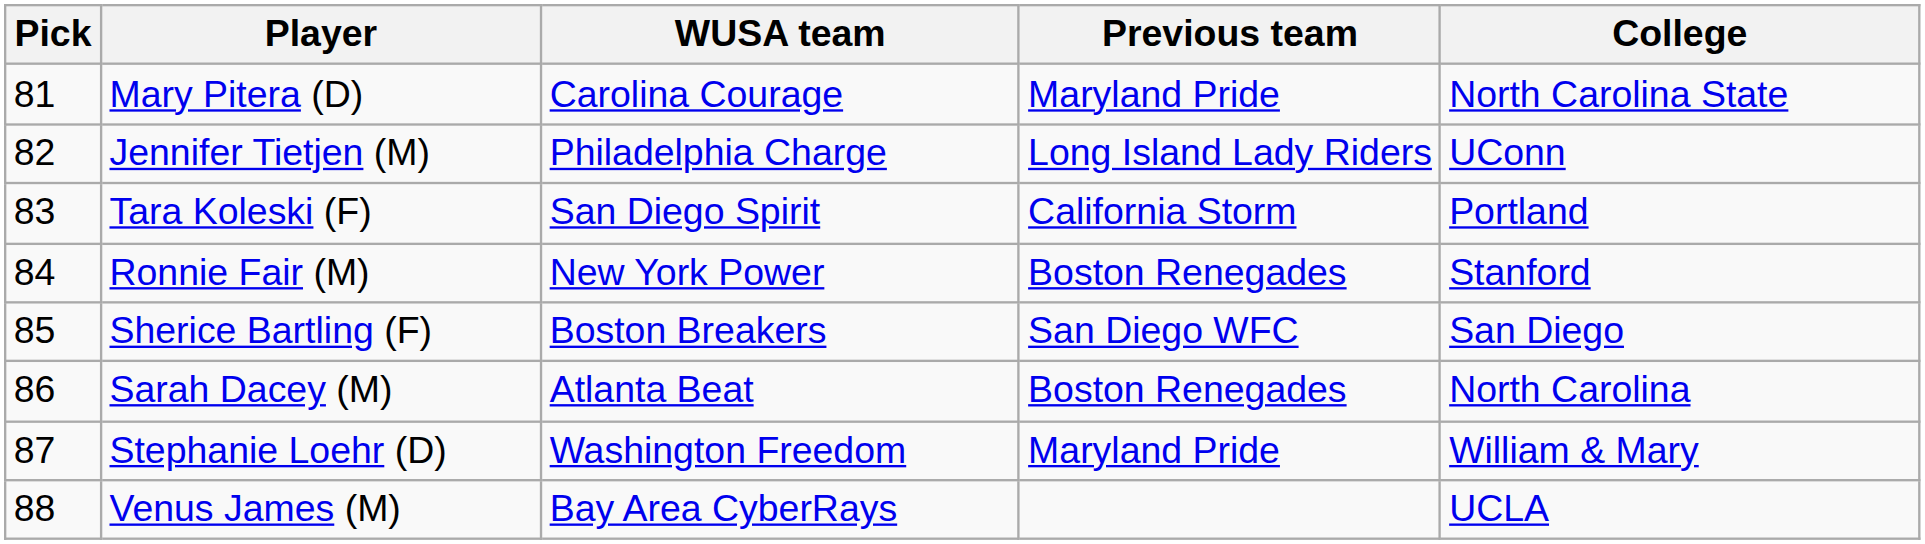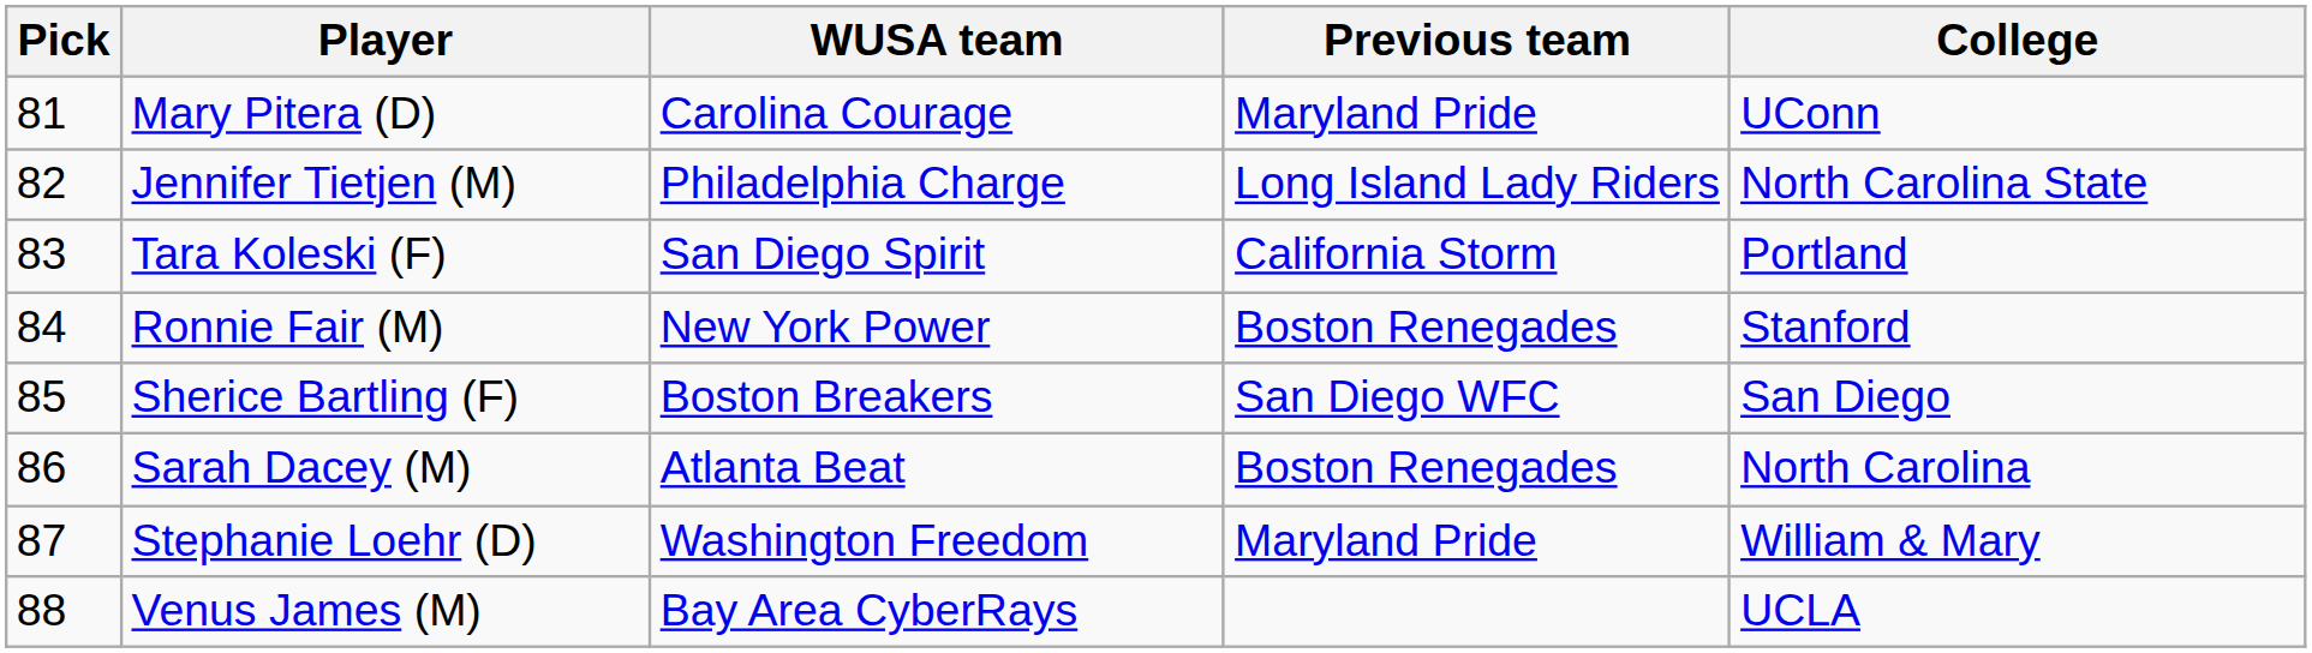 <table class="wikitable">
 <tr>
 <th width="5%">Pick</th>
 <th width="23%">Player</th>
 <th width="25%">WUSA team</th>
 <th width="22%">Previous team</th>
 <th width="35%">College</th>
 </tr>
 <tr>
 <td>81</td>
 <td><a href='#'>Mary Pitera</a> (D)</td>
 <td><a href='#'>Carolina Courage</a></td>
 <td><a href='#'>Maryland Pride</a></td>
-<td><a href='#'>North Carolina State</a></td>
+<td><a href='#'>UConn</a></td>
 </tr>
 <tr>
 <td>82</td>
 <td><a href='#'>Jennifer Tietjen</a> (M)</td>
 <td><a href='#'>Philadelphia Charge</a></td>
 <td><a href='#'>Long Island Lady Riders</a></td>
-<td><a href='#'>UConn</a></td>
+<td><a href='#'>North Carolina State</a></td>
 </tr>
 <tr>
 <td>83</td>
 <td><a href='#'>Tara Koleski</a> (F)</td>
 <td><a href='#'>San Diego Spirit</a></td>
 <td><a href='#'>California Storm</a></td>
 <td><a href='#'>Portland</a></td>
 </tr>
 <tr>
 <td>84</td>
 <td><a href='#'>Ronnie Fair</a> (M)</td>
 <td><a href='#'>New York Power</a></td>
 <td><a href='#'>Boston Renegades</a></td>
 <td><a href='#'>Stanford</a></td>
 </tr>
 <tr>
 <td>85</td>
 <td><a href='#'>Sherice Bartling</a> (F)</td>
 <td><a href='#'>Boston Breakers</a></td>
 <td><a href='#'>San Diego WFC</a></td>
 <td><a href='#'>San Diego</a></td>
 </tr>
 <tr>
 <td>86</td>
 <td><a href='#'>Sarah Dacey</a> (M)</td>
 <td><a href='#'>Atlanta Beat</a></td>
 <td><a href='#'>Boston Renegades</a></td>
 <td><a href='#'>North Carolina</a></td>
 </tr>
 <tr>
 <td>87</td>
 <td><a href='#'>Stephanie Loehr</a> (D)</td>
 <td><a href='#'>Washington Freedom</a></td>
 <td><a href='#'>Maryland Pride</a></td>
 <td><a href='#'>William & Mary</a></td>
 </tr>
 <tr>
 <td>88</td>
 <td><a href='#'>Venus James</a> (M)</td>
 <td><a href='#'>Bay Area CyberRays</a></td>
 <td></td>
 <td><a href='#'>UCLA</a></td>
 </tr>
 </table>
